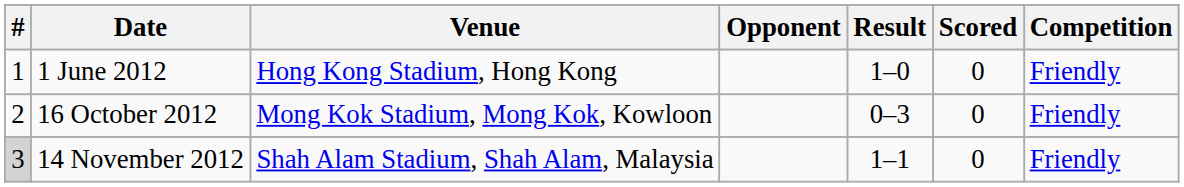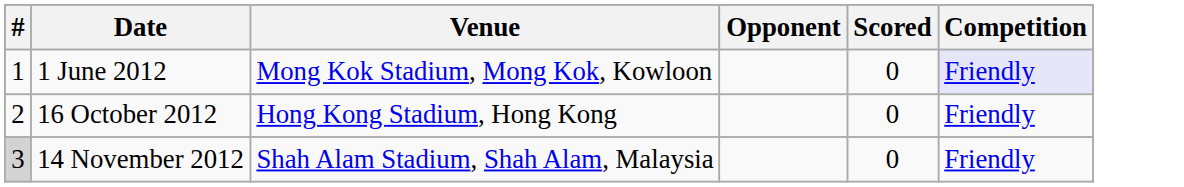 <table class="wikitable" style="font-size:90%; text-align: left;">
 <tr bgcolor="#CCCCCC" align="center">
 <th>#</th>
 <th>Date</th>
 <th>Venue</th>
 <th>Opponent</th>
-<th>Result</th>
 <th>Scored</th>
 <th>Competition</th>
 </tr>
 <tr>
 <td>1</td>
 <td>1 June 2012</td>
-<td><a href='#'>Hong Kong Stadium</a>, Hong Kong</td>
+<td><a href='#'>Mong Kok Stadium</a>, <a href='#'>Mong Kok</a>, Kowloon</td>
 <td></td>
-<td align=center>1–0</td>
 <td align=center>0</td>
-<td><a href='#'>Friendly</a></td>
+<td style="background: lavender;"><a href='#'>Friendly</a></td>
 </tr>
 <tr>
 <td>2</td>
 <td>16 October 2012</td>
-<td><a href='#'>Mong Kok Stadium</a>, <a href='#'>Mong Kok</a>, Kowloon</td>
+<td><a href='#'>Hong Kong Stadium</a>, Hong Kong</td>
 <td></td>
-<td align=center>0–3</td>
 <td align=center>0</td>
 <td><a href='#'>Friendly</a></td>
 </tr>
 <tr>
 <td style="background: lightgrey;">3</td>
 <td>14 November 2012</td>
 <td><a href='#'>Shah Alam Stadium</a>, <a href='#'>Shah Alam</a>, Malaysia</td>
 <td></td>
-<td align=center>1–1</td>
 <td align=center>0</td>
 <td><a href='#'>Friendly</a></td>
 </tr>
 </table>
